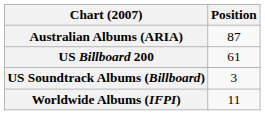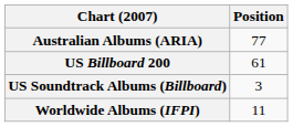 <table class="wikitable sortable plainrowheaders" style="text-align:center">
 <tr>
 <th>Chart (2007)</th>
 <th>Position</th>
 </tr>
 <tr>
 <th scope="row">Australian Albums (ARIA)</th>
-<td>87</td>
+<td>77</td>
 </tr>
 <tr>
 <th scope="row">US <em>Billboard</em> 200</th>
 <td>61</td>
 </tr>
 <tr>
 <th scope="row">US Soundtrack Albums (<em>Billboard</em>)</th>
 <td>3</td>
 </tr>
 <tr>
 <th scope="row">Worldwide Albums (<em>IFPI</em>)</th>
 <td>11</td>
 </tr>
 </table>
